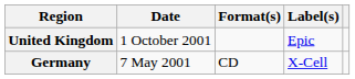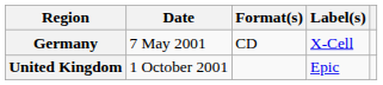 <table class="wikitable plainrowheaders">
 <tr>
 <th scope="col">Region</th>
 <th scope="col">Date</th>
 <th scope="col">Format(s)</th>
 <th scope="col">Label(s)</th>
 <th scope="col"></th>
 </tr>
 <tr>
+<th scope="row">Germany</th>
+<td>7 May 2001</td>
+<td>CD</td>
+<td><a href='#'>X-Cell</a></td>
+<td></td>
+</tr>
+<tr>
 <th scope="row">United Kingdom</th>
 <td>1 October 2001</td>
 <td></td>
 <td><a href='#'>Epic</a></td>
 <td></td>
 </tr>
-<tr>
-<th scope="row">Germany</th>
-<td>7 May 2001</td>
-<td>CD</td>
-<td><a href='#'>X-Cell</a></td>
-<td></td>
-</tr>
 </table>
